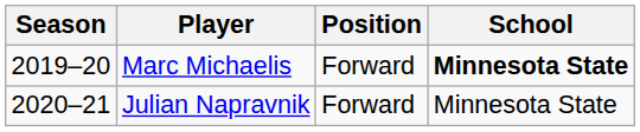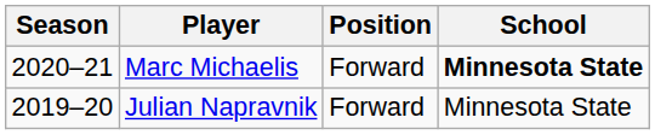 <table class="sortable wikitable">
 <tr>
 <th>Season</th>
 <th>Player</th>
 <th>Position</th>
 <th>School</th>
 </tr>
 <tr>
-<td>2019–20</td>
+<td>2020–21</td>
 <td><a href='#'>Marc Michaelis</a></td>
 <td>Forward</td>
 <td><strong>Minnesota State</strong></td>
 </tr>
 <tr>
-<td>2020–21</td>
+<td>2019–20</td>
 <td><a href='#'>Julian Napravnik</a></td>
 <td>Forward</td>
 <td>Minnesota State</td>
 </tr>
 </table>
